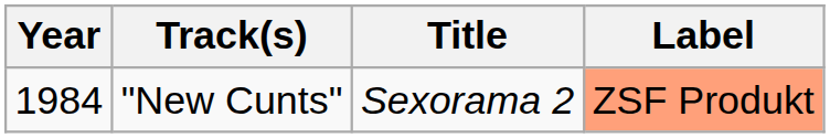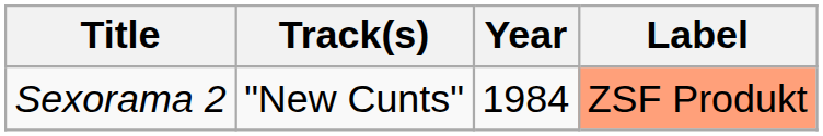 <table class="wikitable">
 <tr>
+<th>Title</th>
+<th>Track(s)</th>
 <th>Year</th>
-<th>Track(s)</th>
-<th>Title</th>
 <th>Label</th>
 </tr>
 <tr>
+<td><em>Sexorama 2</em></td>
+<td>"New Cunts"</td>
 <td>1984</td>
-<td>"New Cunts"</td>
-<td><em>Sexorama 2</em></td>
 <td style="background: lightsalmon;">ZSF Produkt</td>
 </tr>
 </table>
